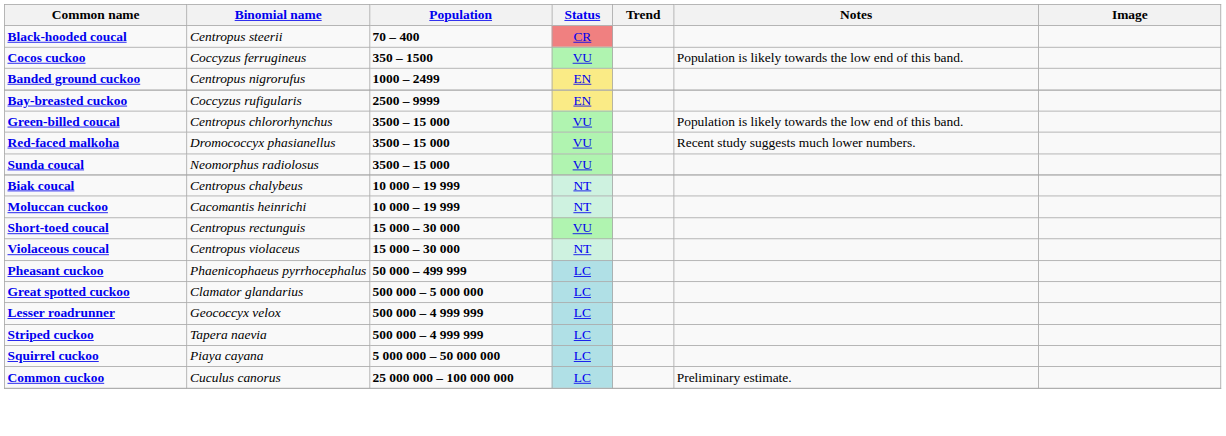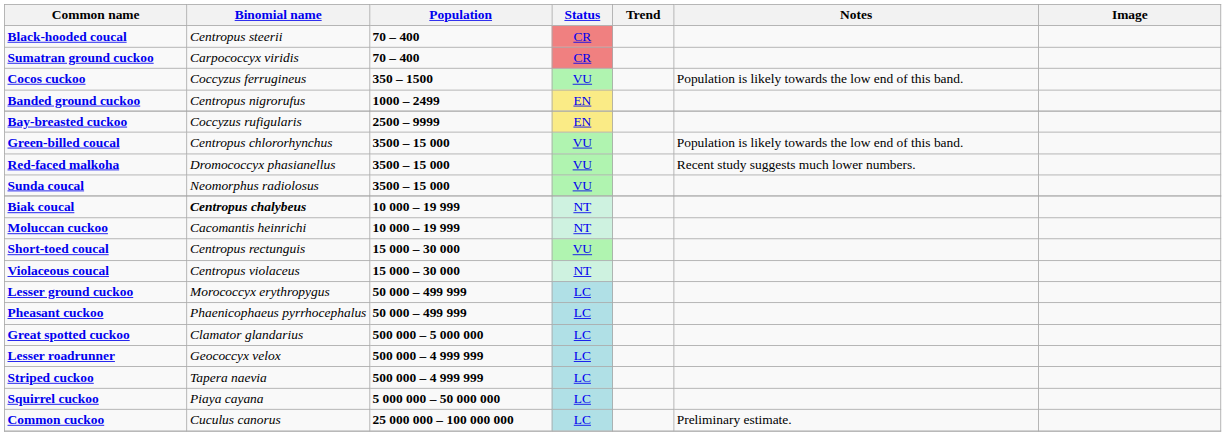 <table class="wikitable sortable">
 <tr>
 <th width="15%">Common name</th>
 <th width="15%"><a href='#'>Binomial name</a></th>
 <th data-sort-type="number"  width="15%"><a href='#'>Population</a></th>
 <th width="5%"><a href='#'>Status</a></th>
 <th width="5%">Trend</th>
 <th class="unsortable">Notes</th>
 <th width="15%" class="unsortable">Image</th>
 </tr>
 <tr>
 <td><strong><a href='#'>Black-hooded coucal</a></strong></td>
 <td><em>Centropus steerii</em></td>
+<td><strong>70 – 400</strong></td>
+<td align=center style="background:#F08080"><a href='#'>CR</a></td>
+<td align=center></td>
+<td></td>
+<td></td>
+</tr>
+<tr>
+<td><strong><a href='#'>Sumatran ground cuckoo</a></strong></td>
+<td><em>Carpococcyx viridis</em></td>
 <td><strong>70 – 400</strong></td>
 <td align=center style="background:#F08080"><a href='#'>CR</a></td>
 <td align=center></td>
 <td></td>
 <td></td>
 </tr>
 <tr>
 <td><strong><a href='#'>Cocos cuckoo</a></strong></td>
 <td><em>Coccyzus ferrugineus</em></td>
 <td><strong>350 – 1500</strong></td>
 <td align=center style="background:#b0f4b0"><a href='#'>VU</a></td>
 <td align=center></td>
 <td>Population is likely towards the low end of this band.</td>
 <td></td>
 </tr>
 <tr>
 <td><strong><a href='#'>Banded ground cuckoo</a></strong></td>
 <td><em>Centropus nigrorufus</em></td>
 <td><strong>1000 – 2499</strong></td>
 <td align=center style="background:#FAEB86"><a href='#'>EN</a></td>
 <td align=center></td>
 <td></td>
 <td></td>
 </tr>
 <tr>
 </tr>
 <tr>
 <td><strong><a href='#'>Bay-breasted cuckoo</a></strong></td>
 <td><em>Coccyzus rufigularis</em></td>
 <td><strong>2500 – 9999</strong></td>
 <td align=center style="background:#FAEB86"><a href='#'>EN</a></td>
 <td align=center></td>
 <td></td>
 <td></td>
 </tr>
 <tr>
 <td><strong><a href='#'>Green-billed coucal</a></strong></td>
 <td><em>Centropus chlororhynchus</em></td>
 <td><strong>3500 – 15 000</strong></td>
 <td align=center style="background:#b0f4b0"><a href='#'>VU</a></td>
 <td align=center></td>
 <td>Population is likely towards the low end of this band.</td>
 <td></td>
 </tr>
 <tr>
 <td><strong><a href='#'>Red-faced malkoha</a></strong></td>
 <td><em>Dromococcyx phasianellus</em></td>
 <td><strong>3500 – 15 000</strong></td>
 <td align=center style="background:#b0f4b0"><a href='#'>VU</a></td>
 <td align=center></td>
 <td>Recent study suggests much lower numbers.</td>
 <td></td>
 </tr>
 <tr>
 <td><strong><a href='#'>Sunda coucal</a></strong></td>
 <td><em>Neomorphus radiolosus</em></td>
 <td><strong>3500 – 15 000</strong></td>
 <td align=center style="background:#b0f4b0"><a href='#'>VU</a></td>
 <td align=center></td>
 <td></td>
 <td></td>
 </tr>
 <tr>
 </tr>
 <tr>
 <td><strong><a href='#'>Biak coucal</a></strong></td>
-<td><em>Centropus chalybeus</em></td>
+<td><strong><em>Centropus chalybeus</em></strong></td>
 <td><strong>10 000 – 19 999</strong></td>
 <td align=center style="background:#CEF2E0"><a href='#'>NT</a></td>
 <td align=center></td>
 <td></td>
 <td></td>
 </tr>
 <tr>
 <td><strong><a href='#'>Moluccan cuckoo</a></strong></td>
 <td><em>Cacomantis heinrichi</em></td>
 <td><strong>10 000 – 19 999</strong></td>
 <td align=center style="background:#CEF2E0"><a href='#'>NT</a></td>
 <td align=center></td>
 <td></td>
 <td></td>
 </tr>
 <tr>
 <td><strong><a href='#'>Short-toed coucal</a></strong></td>
 <td><em>Centropus rectunguis</em></td>
 <td><strong>15 000 – 30 000</strong></td>
 <td align=center style="background:#b0f4b0"><a href='#'>VU</a></td>
 <td align=center></td>
 <td></td>
 <td></td>
 </tr>
 <tr>
 <td><strong><a href='#'>Violaceous coucal</a></strong></td>
 <td><em>Centropus violaceus</em></td>
 <td><strong>15 000 – 30 000</strong></td>
 <td align=center style="background:#CEF2E0"><a href='#'>NT</a></td>
+<td align=center></td>
+<td></td>
+<td></td>
+</tr>
+<tr>
+<td><strong><a href='#'>Lesser ground cuckoo</a></strong></td>
+<td><em>Morococcyx erythropygus</em></td>
+<td><strong>50 000 – 499 999</strong></td>
+<td align=center style="background:#B0E0E6"><a href='#'>LC</a></td>
 <td align=center></td>
 <td></td>
 <td></td>
 </tr>
 <tr>
 <td><strong><a href='#'>Pheasant cuckoo</a></strong></td>
 <td><em>Phaenicophaeus pyrrhocephalus</em></td>
 <td><strong>50 000 – 499 999</strong></td>
 <td align=center style="background:#B0E0E6"><a href='#'>LC</a></td>
 <td align=center></td>
 <td></td>
 <td></td>
 </tr>
 <tr>
 <td><strong><a href='#'>Great spotted cuckoo</a></strong></td>
 <td><em>Clamator glandarius</em></td>
 <td><strong>500 000 – 5 000 000</strong></td>
 <td align=center style="background:#B0E0E6"><a href='#'>LC</a></td>
 <td align=center></td>
 <td></td>
 <td></td>
 </tr>
 <tr>
 <td><strong><a href='#'>Lesser roadrunner</a></strong></td>
 <td><em>Geococcyx velox</em></td>
 <td><strong>500 000 – 4 999 999</strong></td>
 <td align=center style="background:#B0E0E6"><a href='#'>LC</a></td>
 <td align=center></td>
 <td></td>
 <td></td>
 </tr>
 <tr>
 <td><strong><a href='#'>Striped cuckoo</a></strong></td>
 <td><em>Tapera naevia</em></td>
 <td><strong>500 000 – 4 999 999</strong></td>
 <td align=center style="background:#B0E0E6"><a href='#'>LC</a></td>
 <td align=center></td>
 <td></td>
 <td></td>
 </tr>
 <tr>
 <td><strong><a href='#'>Squirrel cuckoo</a></strong></td>
 <td><em>Piaya cayana</em></td>
 <td><strong>5 000 000 – 50 000 000</strong></td>
 <td align=center style="background:#B0E0E6"><a href='#'>LC</a></td>
 <td align=center></td>
 <td></td>
 <td></td>
 </tr>
 <tr>
 <td><strong><a href='#'>Common cuckoo</a></strong></td>
 <td><em>Cuculus canorus</em></td>
 <td><strong>25 000 000 – 100 000 000</strong></td>
 <td align=center style="background:#B0E0E6"><a href='#'>LC</a></td>
 <td align=center></td>
 <td>Preliminary estimate.</td>
 <td></td>
 </tr>
 <tr>
 </tr>
 </table>
